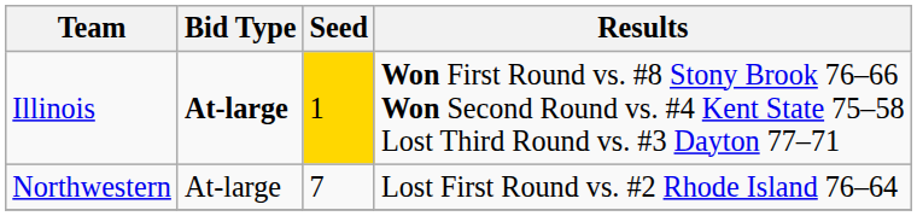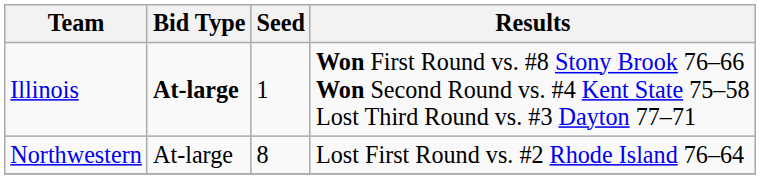 <table class="wikitable">
 <tr>
 <th align="center">Team</th>
 <th align="center">Bid Type</th>
 <th align="center">Seed</th>
 <th align="center">Results</th>
 </tr>
 <tr>
 <td><a href='#'>Illinois</a></td>
 <td><strong>At-large</strong></td>
-<td style="background: gold;">1</td>
+<td>1</td>
 <td><strong>Won</strong> First Round vs. #8 <a href='#'>Stony Brook</a> 76–66<br> <strong>Won</strong> Second Round vs. #4 <a href='#'>Kent State</a> 75–58<br> Lost Third Round vs. #3 <a href='#'>Dayton</a> 77–71</td>
 </tr>
 <tr>
 <td><a href='#'>Northwestern</a></td>
 <td>At-large</td>
-<td>7</td>
+<td>8</td>
 <td>Lost First Round vs. #2 <a href='#'>Rhode Island</a> 76–64</td>
 </tr>
 <tr>
 </tr>
 </table>
